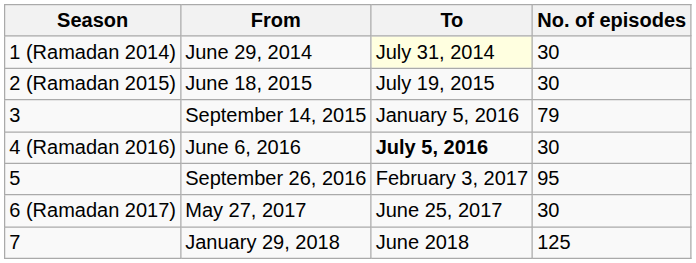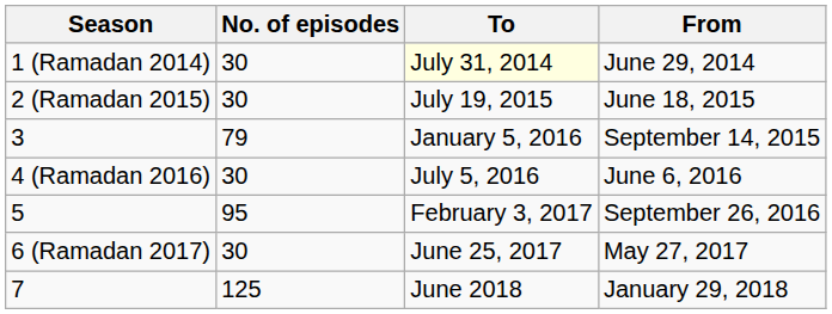 <table class="wikitable">
 <tr>
 <th>Season</th>
+<th>No. of episodes</th>
+<th>To</th>
 <th>From</th>
-<th>To</th>
-<th>No. of episodes</th>
 </tr>
 <tr>
 <td>1 (Ramadan 2014)</td>
+<td>30</td>
+<td style="background: lightyellow;">July 31, 2014</td>
 <td>June 29, 2014</td>
-<td style="background: lightyellow;">July 31, 2014</td>
-<td>30</td>
 </tr>
 <tr>
 <td>2 (Ramadan 2015)</td>
+<td>30</td>
+<td>July 19, 2015</td>
 <td>June 18, 2015</td>
-<td>July 19, 2015</td>
-<td>30</td>
 </tr>
 <tr>
 <td>3</td>
+<td>79</td>
+<td>January 5, 2016</td>
 <td>September 14, 2015</td>
-<td>January 5, 2016</td>
-<td>79</td>
 </tr>
 <tr>
 <td>4 (Ramadan 2016)</td>
+<td>30</td>
+<td>July 5, 2016</td>
 <td>June 6, 2016</td>
-<td><strong>July 5, 2016</strong></td>
-<td>30</td>
 </tr>
 <tr>
 <td>5</td>
+<td>95</td>
+<td>February 3, 2017</td>
 <td>September 26, 2016</td>
-<td>February 3, 2017</td>
-<td>95</td>
 </tr>
 <tr>
 <td>6 (Ramadan 2017)</td>
+<td>30</td>
+<td>June 25, 2017</td>
 <td>May 27, 2017</td>
-<td>June 25, 2017</td>
-<td>30</td>
 </tr>
 <tr>
 <td>7</td>
+<td>125</td>
+<td>June 2018</td>
 <td>January 29, 2018</td>
-<td>June 2018</td>
-<td>125</td>
 </tr>
 </table>
